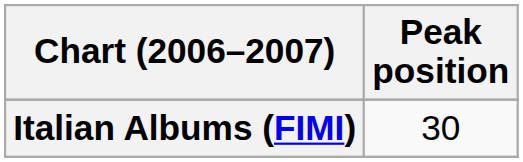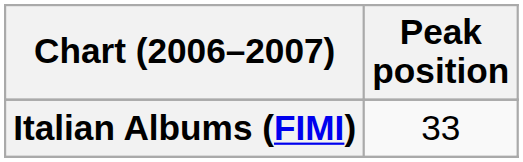 <table class="wikitable sortable plainrowheaders" style="text-align:center;">
 <tr>
 <th>Chart (2006–2007)</th>
 <th>Peak<br>position</th>
 </tr>
 <tr>
 </tr>
 <tr>
 </tr>
 <tr>
 </tr>
 <tr>
 </tr>
 <tr>
 </tr>
 <tr>
 </tr>
 <tr>
 </tr>
 <tr>
 <th scope="row">Italian Albums (<a href='#'>FIMI</a>)</th>
-<td>30</td>
+<td>33</td>
 </tr>
 <tr>
 </tr>
 <tr>
 </tr>
 <tr>
 </tr>
 <tr>
 </tr>
 <tr>
 </tr>
 <tr>
 </tr>
 </table>
